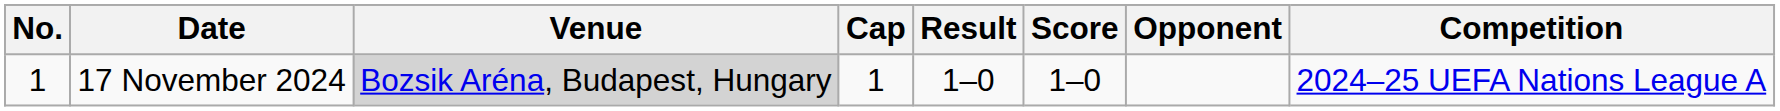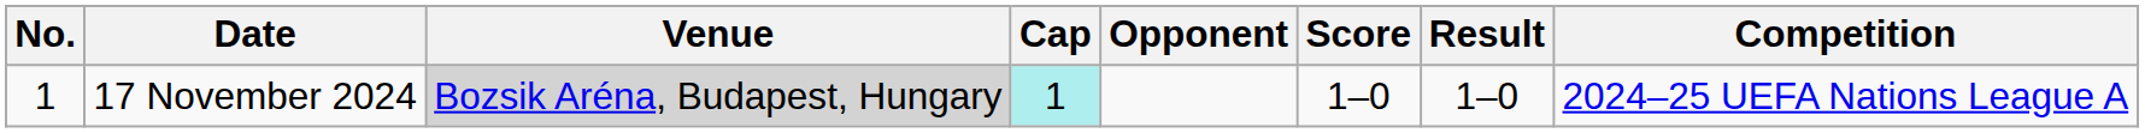 <table class="wikitable sortable">
 <tr>
 <th scope="col">No.</th>
 <th scope="col">Date</th>
 <th scope="col">Venue</th>
 <th scope="col">Cap</th>
+<th scope="col">Opponent</th>
+<th scope="col">Score</th>
 <th scope="col">Result</th>
-<th scope="col">Score</th>
-<th scope="col">Opponent</th>
 <th scope="col">Competition</th>
 </tr>
 <tr>
 <td style="text-align: center;">1</td>
 <td>17 November 2024</td>
 <td style="background: lightgrey;"><a href='#'>Bozsik Aréna</a>, Budapest, Hungary</td>
-<td style="text-align: center;">1</td>
+<td style="background: paleturquoise; text-align: center;">1</td>
+<td></td>
 <td style="text-align: center;">1–0</td>
 <td style="text-align: center;">1–0</td>
-<td></td>
 <td><a href='#'>2024–25 UEFA Nations League A</a></td>
 </tr>
 </table>
